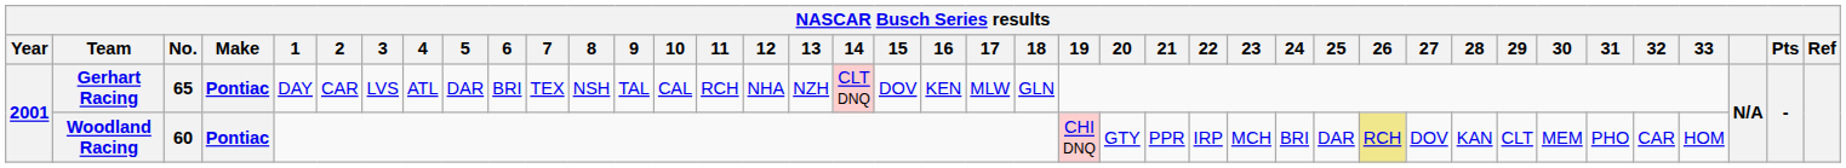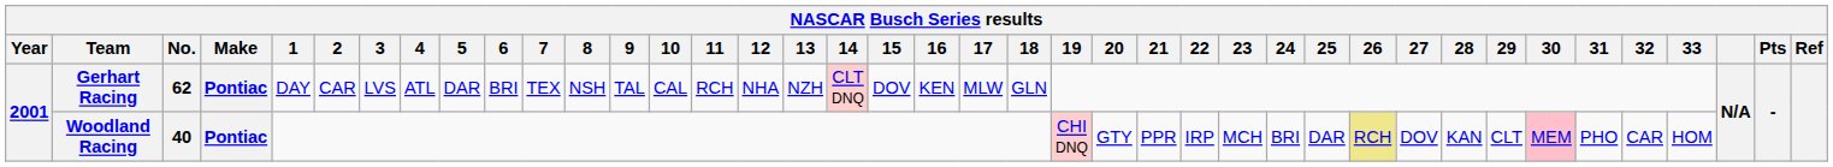 <table class="wikitable" style="text-align:center; font-size:75%">
 <tr>
 <th colspan=42><a href='#'>NASCAR</a> <a href='#'>Busch Series</a> results</th>
 </tr>
 <tr>
 <th>Year</th>
 <th>Team</th>
 <th>No.</th>
 <th>Make</th>
 <th>1</th>
 <th>2</th>
 <th>3</th>
 <th>4</th>
 <th>5</th>
 <th>6</th>
 <th>7</th>
 <th>8</th>
 <th>9</th>
 <th>10</th>
 <th>11</th>
 <th>12</th>
 <th>13</th>
 <th>14</th>
 <th>15</th>
 <th>16</th>
 <th>17</th>
 <th>18</th>
 <th>19</th>
 <th>20</th>
 <th>21</th>
 <th>22</th>
 <th>23</th>
 <th>24</th>
 <th>25</th>
 <th>26</th>
 <th>27</th>
 <th>28</th>
 <th>29</th>
 <th>30</th>
 <th>31</th>
 <th>32</th>
 <th>33</th>
 <th></th>
 <th>Pts</th>
 <th>Ref</th>
 </tr>
 <tr>
 <th rowspan=2><a href='#'>2001</a></th>
 <th><a href='#'>Gerhart Racing</a></th>
-<th>65</th>
+<th>62</th>
 <th><a href='#'>Pontiac</a></th>
 <td><a href='#'>DAY</a></td>
 <td><a href='#'>CAR</a></td>
 <td><a href='#'>LVS</a></td>
 <td><a href='#'>ATL</a></td>
 <td><a href='#'>DAR</a></td>
 <td><a href='#'>BRI</a></td>
 <td><a href='#'>TEX</a></td>
 <td><a href='#'>NSH</a></td>
 <td><a href='#'>TAL</a></td>
 <td><a href='#'>CAL</a></td>
 <td><a href='#'>RCH</a></td>
 <td><a href='#'>NHA</a></td>
 <td><a href='#'>NZH</a></td>
 <td style="background:#FFCFCF;"><a href='#'>CLT</a><br><small>DNQ</small></td>
 <td><a href='#'>DOV</a></td>
 <td><a href='#'>KEN</a></td>
 <td><a href='#'>MLW</a></td>
 <td><a href='#'>GLN</a></td>
 <td colspan=15></td>
 <th rowspan=2>N/A</th>
 <th rowspan=2>-</th>
 <th rowspan=2></th>
 </tr>
 <tr>
 <th><a href='#'>Woodland Racing</a></th>
-<th>60</th>
+<th>40</th>
 <th><a href='#'>Pontiac</a></th>
 <td colspan=18></td>
 <td style="background:#FFCFCF;"><a href='#'>CHI</a><br><small>DNQ</small></td>
 <td><a href='#'>GTY</a></td>
 <td><a href='#'>PPR</a></td>
 <td><a href='#'>IRP</a></td>
 <td><a href='#'>MCH</a></td>
 <td><a href='#'>BRI</a></td>
 <td><a href='#'>DAR</a></td>
 <td style="background: khaki;"><a href='#'>RCH</a></td>
 <td><a href='#'>DOV</a></td>
 <td><a href='#'>KAN</a></td>
 <td><a href='#'>CLT</a></td>
-<td><a href='#'>MEM</a></td>
+<td style="background: pink;"><a href='#'>MEM</a></td>
 <td><a href='#'>PHO</a></td>
 <td><a href='#'>CAR</a></td>
 <td><a href='#'>HOM</a></td>
 </tr>
 </table>
